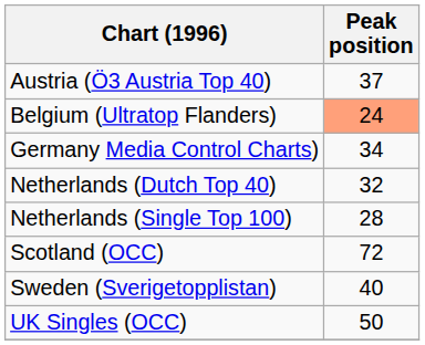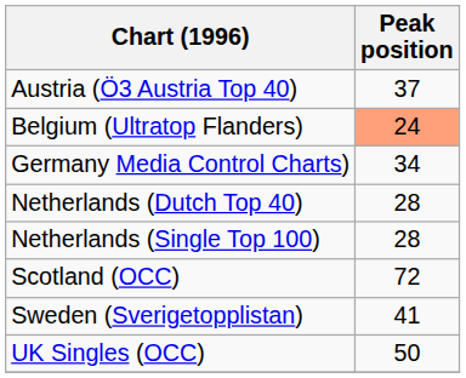 <table class="wikitable sortable">
 <tr>
 <th>Chart (1996)</th>
 <th>Peak<br>position</th>
 </tr>
 <tr>
 <td>Austria (<a href='#'>Ö3 Austria Top 40</a>)</td>
 <td align="center">37</td>
 </tr>
 <tr>
 <td>Belgium (<a href='#'>Ultratop</a> Flanders)</td>
 <td align="center" style="background: lightsalmon;">24</td>
 </tr>
 <tr>
 <td>Germany <a href='#'>Media Control Charts</a>)</td>
 <td align="center">34</td>
 </tr>
 <tr>
 <td>Netherlands (<a href='#'>Dutch Top 40</a>)</td>
-<td align="center">32</td>
+<td align="center">28</td>
 </tr>
 <tr>
 <td>Netherlands (<a href='#'>Single Top 100</a>)</td>
 <td align="center">28</td>
 </tr>
 <tr>
 <td>Scotland (<a href='#'>OCC</a>)</td>
 <td align="center">72</td>
 </tr>
 <tr>
 <td>Sweden (<a href='#'>Sverigetopplistan</a>)</td>
-<td align="center">40</td>
+<td align="center">41</td>
 </tr>
 <tr>
 <td><a href='#'>UK Singles</a> (<a href='#'>OCC</a>)</td>
 <td align="center">50</td>
 </tr>
 <tr>
 </tr>
 </table>
